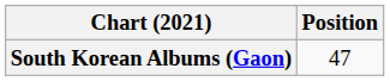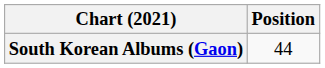 <table class="wikitable plainrowheaders" style="text-align:center;">
 <tr>
 <th scope="col">Chart (2021)</th>
 <th scope="col">Position</th>
 </tr>
 <tr>
 <th scope="row">South Korean Albums (<a href='#'>Gaon</a>)</th>
-<td>47</td>
+<td>44</td>
 </tr>
 </table>
